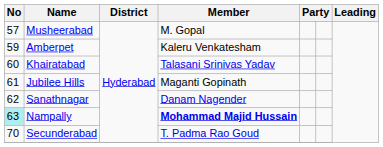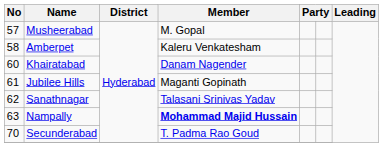 <table class="wikitable sortable">
 <tr>
 <th>No</th>
 <th>Name</th>
 <th>District</th>
 <th>Member</th>
 <th colspan=2>Party</th>
 <th colspan="2">Leading<br></th>
 </tr>
 <tr>
 <td>57</td>
 <td><a href='#'>Musheerabad</a></td>
 <td rowspan="7"><a href='#'>Hyderabad</a></td>
 <td>M. Gopal</td>
 <td></td>
 <td></td>
 </tr>
 <tr>
-<td>59</td>
+<td>58</td>
 <td><a href='#'>Amberpet</a></td>
 <td>Kaleru Venkatesham</td>
 <td></td>
 <td></td>
 </tr>
 <tr>
 <td>60</td>
 <td><a href='#'>Khairatabad</a></td>
-<td><a href='#'>Talasani Srinivas Yadav</a></td>
+<td><a href='#'>Danam Nagender</a></td>
 <td></td>
 <td></td>
 </tr>
 <tr>
 <td>61</td>
 <td><a href='#'>Jubilee Hills</a></td>
 <td>Maganti Gopinath</td>
 <td></td>
 <td></td>
 </tr>
 <tr>
 <td>62</td>
 <td><a href='#'>Sanathnagar</a></td>
-<td><a href='#'>Danam Nagender</a></td>
+<td><a href='#'>Talasani Srinivas Yadav</a></td>
 <td></td>
 <td></td>
 </tr>
 <tr>
-<td style="background: paleturquoise;">63</td>
+<td>63</td>
 <td><a href='#'>Nampally</a></td>
 <td><strong><a href='#'>Mohammad Majid Hussain</a></strong></td>
 <td></td>
 <td></td>
 </tr>
 <tr>
 <td>70</td>
 <td><a href='#'>Secunderabad</a></td>
 <td><a href='#'>T. Padma Rao Goud</a></td>
 <td></td>
 <td></td>
 </tr>
 <tr>
 </tr>
 </table>
